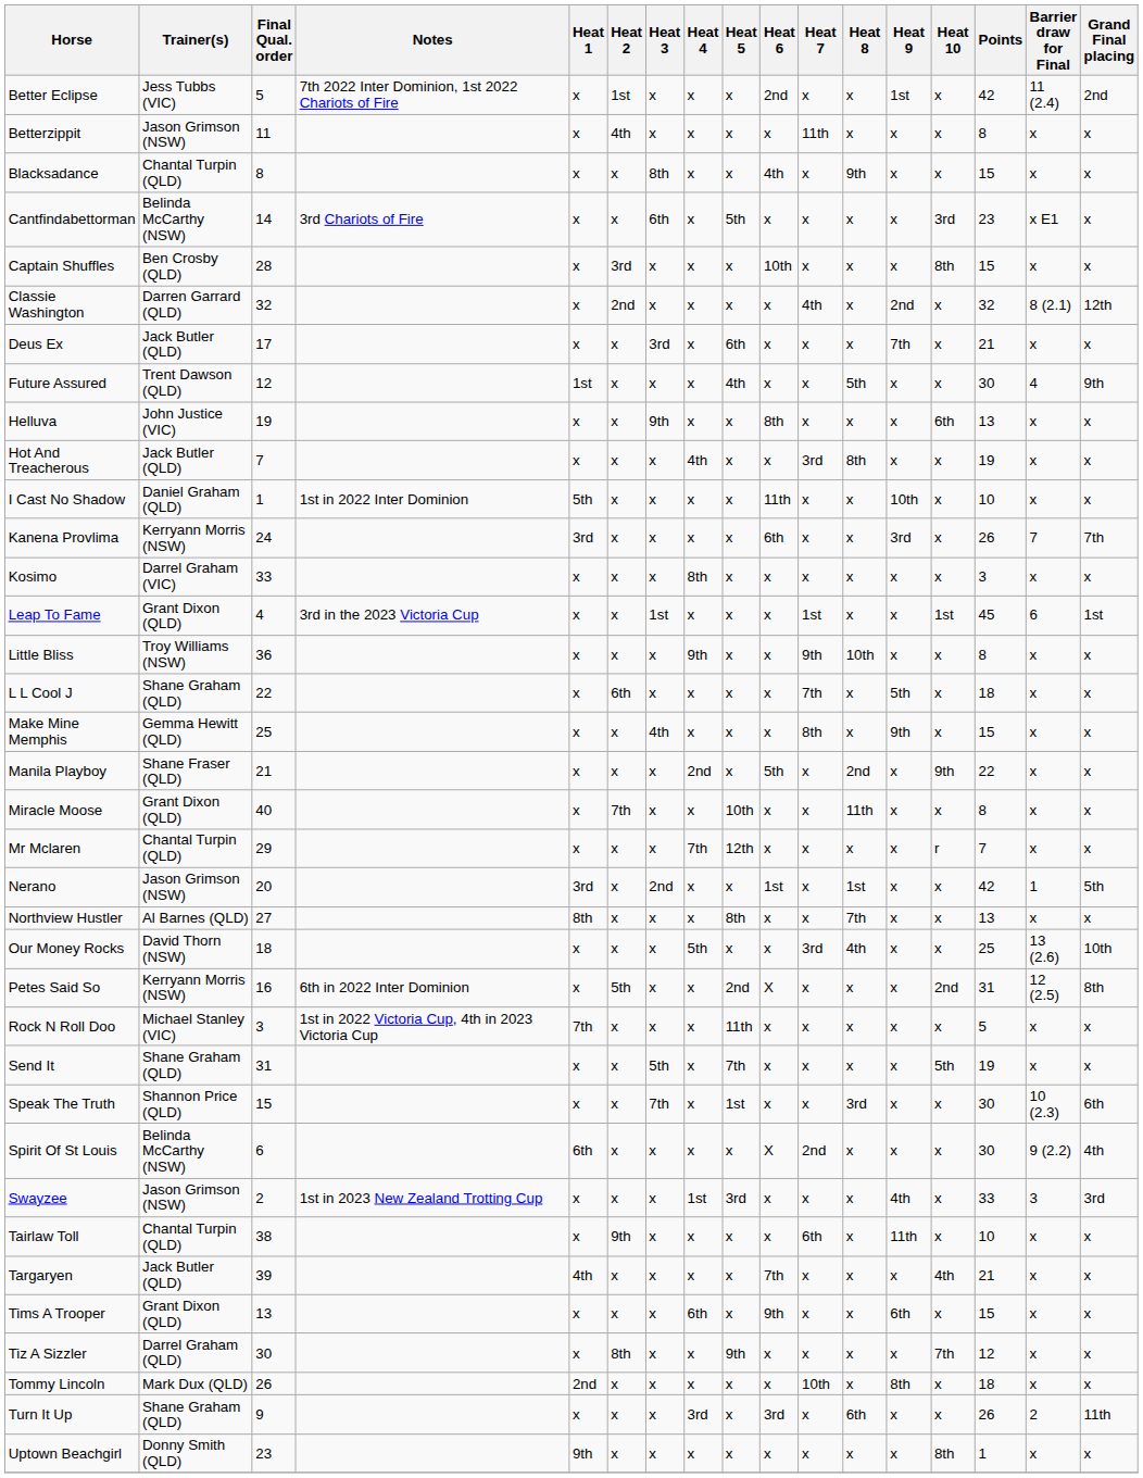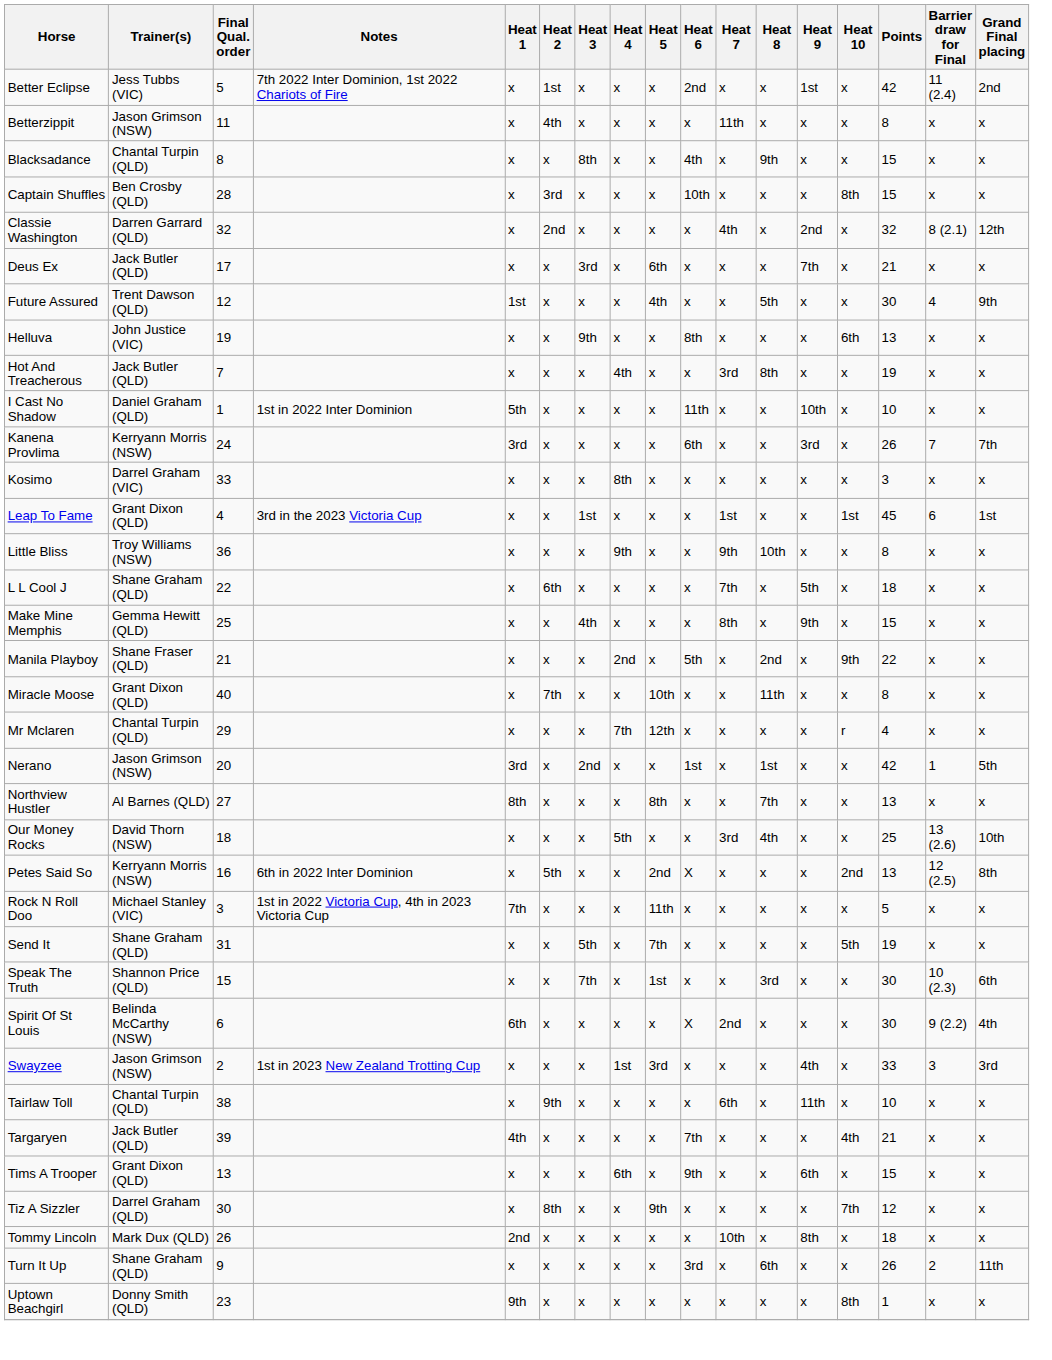 <table class="wikitable sortable" style="font-size:85%">
 <tr>
 <th width="100px">Horse <br></th>
 <th width="100px">Trainer(s)<br></th>
 <th width="25px">Final Qual. order <br></th>
 <th width="250px">Notes<br></th>
 <th width="25px">Heat 1<br></th>
 <th width="25px">Heat 2<br></th>
 <th width="25px">Heat 3<br></th>
 <th width="25px">Heat 4<br></th>
 <th width="25px">Heat 5<br></th>
 <th width="25px">Heat 6<br></th>
 <th width="35px">Heat 7<br></th>
 <th width="35px">Heat 8<br></th>
 <th width="35px">Heat 9<br></th>
 <th width="35px">Heat 10<br></th>
 <th width="35px">Points<br></th>
 <th width="35px">Barrier draw for Final<br></th>
 <th width="35px">Grand Final placing</th>
 </tr>
 <tr>
 <td>Better Eclipse</td>
 <td>Jess Tubbs (VIC)</td>
 <td>5</td>
 <td>7th 2022 Inter Dominion, 1st 2022 <a href='#'>Chariots of Fire</a></td>
 <td>x</td>
 <td>1st</td>
 <td>x</td>
 <td>x</td>
 <td>x</td>
 <td>2nd</td>
 <td>x</td>
 <td>x</td>
 <td>1st</td>
 <td>x</td>
 <td>42</td>
 <td>11 (2.4)</td>
 <td>2nd</td>
 </tr>
 <tr>
 <td>Betterzippit</td>
 <td>Jason Grimson (NSW)</td>
 <td>11</td>
 <td></td>
 <td>x</td>
 <td>4th</td>
 <td>x</td>
 <td>x</td>
 <td>x</td>
 <td>x</td>
 <td>11th</td>
 <td>x</td>
 <td>x</td>
 <td>x</td>
 <td>8</td>
 <td>x</td>
 <td>x</td>
 </tr>
 <tr>
 <td>Blacksadance</td>
 <td>Chantal Turpin  (QLD)</td>
 <td>8</td>
 <td></td>
 <td>x</td>
 <td>x</td>
 <td>8th</td>
 <td>x</td>
 <td>x</td>
 <td>4th</td>
 <td>x</td>
 <td>9th</td>
 <td>x</td>
 <td>x</td>
 <td>15</td>
 <td>x</td>
-<td>x</td>
-</tr>
-<tr>
-<td>Cantfindabettorman</td>
-<td>Belinda McCarthy (NSW)</td>
-<td>14</td>
-<td>3rd <a href='#'>Chariots of Fire</a></td>
-<td>x</td>
-<td>x</td>
-<td>6th</td>
-<td>x</td>
-<td>5th</td>
-<td>x</td>
-<td>x</td>
-<td>x</td>
-<td>x</td>
-<td>3rd</td>
-<td>23</td>
-<td>x E1</td>
 <td>x</td>
 </tr>
 <tr>
 <td>Captain Shuffles</td>
 <td>Ben Crosby (QLD)</td>
 <td>28</td>
 <td></td>
 <td>x</td>
 <td>3rd</td>
 <td>x</td>
 <td>x</td>
 <td>x</td>
 <td>10th</td>
 <td>x</td>
 <td>x</td>
 <td>x</td>
 <td>8th</td>
 <td>15</td>
 <td>x</td>
 <td>x</td>
 </tr>
 <tr>
 <td>Classie Washington</td>
 <td>Darren Garrard (QLD)</td>
 <td>32</td>
 <td></td>
 <td>x</td>
 <td>2nd</td>
 <td>x</td>
 <td>x</td>
 <td>x</td>
 <td>x</td>
 <td>4th</td>
 <td>x</td>
 <td>2nd</td>
 <td>x</td>
 <td>32</td>
 <td>8 (2.1)</td>
 <td>12th</td>
 </tr>
 <tr>
 <td>Deus Ex</td>
 <td>Jack Butler (QLD)</td>
 <td>17</td>
 <td></td>
 <td>x</td>
 <td>x</td>
 <td>3rd</td>
 <td>x</td>
 <td>6th</td>
 <td>x</td>
 <td>x</td>
 <td>x</td>
 <td>7th</td>
 <td>x</td>
 <td>21</td>
 <td>x</td>
 <td>x</td>
 </tr>
 <tr>
 <td>Future Assured</td>
 <td>Trent Dawson  (QLD)</td>
 <td>12</td>
 <td></td>
 <td>1st</td>
 <td>x</td>
 <td>x</td>
 <td>x</td>
 <td>4th</td>
 <td>x</td>
 <td>x</td>
 <td>5th</td>
 <td>x</td>
 <td>x</td>
 <td>30</td>
 <td>4</td>
 <td>9th</td>
 </tr>
 <tr>
 <td>Helluva</td>
 <td>John Justice (VIC)</td>
 <td>19</td>
 <td></td>
 <td>x</td>
 <td>x</td>
 <td>9th</td>
 <td>x</td>
 <td>x</td>
 <td>8th</td>
 <td>x</td>
 <td>x</td>
 <td>x</td>
 <td>6th</td>
 <td>13</td>
 <td>x</td>
 <td>x</td>
 </tr>
 <tr>
 <td>Hot And Treacherous</td>
 <td>Jack Butler (QLD)</td>
 <td>7</td>
 <td></td>
 <td>x</td>
 <td>x</td>
 <td>x</td>
 <td>4th</td>
 <td>x</td>
 <td>x</td>
 <td>3rd</td>
 <td>8th</td>
 <td>x</td>
 <td>x</td>
 <td>19</td>
 <td>x</td>
 <td>x</td>
 </tr>
 <tr>
 <td>I Cast No Shadow</td>
 <td>Daniel Graham  (QLD)</td>
 <td>1</td>
 <td>1st in 2022 Inter Dominion</td>
 <td>5th</td>
 <td>x</td>
 <td>x</td>
 <td>x</td>
 <td>x</td>
 <td>11th</td>
 <td>x</td>
 <td>x</td>
 <td>10th</td>
 <td>x</td>
 <td>10</td>
 <td>x</td>
 <td>x</td>
 </tr>
 <tr>
 <td>Kanena Provlima</td>
 <td>Kerryann Morris (NSW)</td>
 <td>24</td>
 <td></td>
 <td>3rd</td>
 <td>x</td>
 <td>x</td>
 <td>x</td>
 <td>x</td>
 <td>6th</td>
 <td>x</td>
 <td>x</td>
 <td>3rd</td>
 <td>x</td>
 <td>26</td>
 <td>7</td>
 <td>7th</td>
 </tr>
 <tr>
 <td>Kosimo</td>
 <td>Darrel Graham (VIC)</td>
 <td>33</td>
 <td></td>
 <td>x</td>
 <td>x</td>
 <td>x</td>
 <td>8th</td>
 <td>x</td>
 <td>x</td>
 <td>x</td>
 <td>x</td>
 <td>x</td>
 <td>x</td>
 <td>3</td>
 <td>x</td>
 <td>x</td>
 </tr>
 <tr>
 <td><a href='#'>Leap To Fame</a></td>
 <td>Grant Dixon (QLD)</td>
 <td>4</td>
 <td>3rd in the 2023 <a href='#'>Victoria Cup</a></td>
 <td>x</td>
 <td>x</td>
 <td>1st</td>
 <td>x</td>
 <td>x</td>
 <td>x</td>
 <td>1st</td>
 <td>x</td>
 <td>x</td>
 <td>1st</td>
 <td>45</td>
 <td>6</td>
 <td>1st</td>
 </tr>
 <tr>
 <td>Little Bliss</td>
 <td>Troy Williams  (NSW)</td>
 <td>36</td>
 <td></td>
 <td>x</td>
 <td>x</td>
 <td>x</td>
 <td>9th</td>
 <td>x</td>
 <td>x</td>
 <td>9th</td>
 <td>10th</td>
 <td>x</td>
 <td>x</td>
 <td>8</td>
 <td>x</td>
 <td>x</td>
 </tr>
 <tr>
 <td>L L Cool J</td>
 <td>Shane Graham (QLD)</td>
 <td>22</td>
 <td></td>
 <td>x</td>
 <td>6th</td>
 <td>x</td>
 <td>x</td>
 <td>x</td>
 <td>x</td>
 <td>7th</td>
 <td>x</td>
 <td>5th</td>
 <td>x</td>
 <td>18</td>
 <td>x</td>
 <td>x</td>
 </tr>
 <tr>
 <td>Make Mine Memphis</td>
 <td>Gemma Hewitt (QLD)</td>
 <td>25</td>
 <td></td>
 <td>x</td>
 <td>x</td>
 <td>4th</td>
 <td>x</td>
 <td>x</td>
 <td>x</td>
 <td>8th</td>
 <td>x</td>
 <td>9th</td>
 <td>x</td>
 <td>15</td>
 <td>x</td>
 <td>x</td>
 </tr>
 <tr>
 <td>Manila Playboy</td>
 <td>Shane Fraser (QLD)</td>
 <td>21</td>
 <td></td>
 <td>x</td>
 <td>x</td>
 <td>x</td>
 <td>2nd</td>
 <td>x</td>
 <td>5th</td>
 <td>x</td>
 <td>2nd</td>
 <td>x</td>
 <td>9th</td>
 <td>22</td>
 <td>x</td>
 <td>x</td>
 </tr>
 <tr>
 <td>Miracle Moose</td>
 <td>Grant Dixon (QLD)</td>
 <td>40</td>
 <td></td>
 <td>x</td>
 <td>7th</td>
 <td>x</td>
 <td>x</td>
 <td>10th</td>
 <td>x</td>
 <td>x</td>
 <td>11th</td>
 <td>x</td>
 <td>x</td>
 <td>8</td>
 <td>x</td>
 <td>x</td>
 </tr>
 <tr>
 <td>Mr Mclaren</td>
 <td>Chantal Turpin (QLD)</td>
 <td>29</td>
 <td></td>
 <td>x</td>
 <td>x</td>
 <td>x</td>
 <td>7th</td>
 <td>12th</td>
 <td>x</td>
 <td>x</td>
 <td>x</td>
 <td>x</td>
 <td>r</td>
-<td>7</td>
+<td>4</td>
 <td>x</td>
 <td>x</td>
 </tr>
 <tr>
 <td>Nerano</td>
 <td>Jason Grimson (NSW)</td>
 <td>20</td>
 <td></td>
 <td>3rd</td>
 <td>x</td>
 <td>2nd</td>
 <td>x</td>
 <td>x</td>
 <td>1st</td>
 <td>x</td>
 <td>1st</td>
 <td>x</td>
 <td>x</td>
 <td>42</td>
 <td>1</td>
 <td>5th</td>
 </tr>
 <tr>
 <td>Northview Hustler</td>
 <td>Al Barnes (QLD)</td>
 <td>27</td>
 <td></td>
 <td>8th</td>
 <td>x</td>
 <td>x</td>
 <td>x</td>
 <td>8th</td>
 <td>x</td>
 <td>x</td>
 <td>7th</td>
 <td>x</td>
 <td>x</td>
 <td>13</td>
 <td>x</td>
 <td>x</td>
 </tr>
 <tr>
 <td>Our Money Rocks</td>
 <td>David Thorn (NSW)</td>
 <td>18</td>
 <td></td>
 <td>x</td>
 <td>x</td>
 <td>x</td>
 <td>5th</td>
 <td>x</td>
 <td>x</td>
 <td>3rd</td>
 <td>4th</td>
 <td>x</td>
 <td>x</td>
 <td>25</td>
 <td>13 (2.6)</td>
 <td>10th</td>
 </tr>
 <tr>
 <td>Petes Said So</td>
 <td>Kerryann Morris  (NSW)</td>
 <td>16</td>
 <td>6th in 2022 Inter Dominion</td>
 <td>x</td>
 <td>5th</td>
 <td>x</td>
 <td>x</td>
 <td>2nd</td>
 <td>X</td>
 <td>x</td>
 <td>x</td>
 <td>x</td>
 <td>2nd</td>
-<td>31</td>
+<td>13</td>
 <td>12 (2.5)</td>
 <td>8th</td>
 </tr>
 <tr>
 <td>Rock N Roll Doo</td>
 <td>Michael Stanley (VIC)</td>
 <td>3</td>
 <td>1st in 2022 <a href='#'>Victoria Cup</a>, 4th in 2023 Victoria Cup</td>
 <td>7th</td>
 <td>x</td>
 <td>x</td>
 <td>x</td>
 <td>11th</td>
 <td>x</td>
 <td>x</td>
 <td>x</td>
 <td>x</td>
 <td>x</td>
 <td>5</td>
 <td>x</td>
 <td>x</td>
 </tr>
 <tr>
 <td>Send It</td>
 <td>Shane Graham (QLD)</td>
 <td>31</td>
 <td></td>
 <td>x</td>
 <td>x</td>
 <td>5th</td>
 <td>x</td>
 <td>7th</td>
 <td>x</td>
 <td>x</td>
 <td>x</td>
 <td>x</td>
 <td>5th</td>
 <td>19</td>
 <td>x</td>
 <td>x</td>
 </tr>
 <tr>
 <td>Speak The Truth</td>
 <td>Shannon Price (QLD)</td>
 <td>15</td>
 <td></td>
 <td>x</td>
 <td>x</td>
 <td>7th</td>
 <td>x</td>
 <td>1st</td>
 <td>x</td>
 <td>x</td>
 <td>3rd</td>
 <td>x</td>
 <td>x</td>
 <td>30</td>
 <td>10 (2.3)</td>
 <td>6th</td>
 </tr>
 <tr>
 <td>Spirit Of St Louis</td>
 <td>Belinda McCarthy (NSW)</td>
 <td>6</td>
 <td></td>
 <td>6th</td>
 <td>x</td>
 <td>x</td>
 <td>x</td>
 <td>x</td>
 <td>X</td>
 <td>2nd</td>
 <td>x</td>
 <td>x</td>
 <td>x</td>
 <td>30</td>
 <td>9 (2.2)</td>
 <td>4th</td>
 </tr>
 <tr>
 <td><a href='#'>Swayzee</a></td>
 <td>Jason Grimson  (NSW)</td>
 <td>2</td>
 <td>1st in 2023 <a href='#'>New Zealand Trotting Cup</a></td>
 <td>x</td>
 <td>x</td>
 <td>x</td>
 <td>1st</td>
 <td>3rd</td>
 <td>x</td>
 <td>x</td>
 <td>x</td>
 <td>4th</td>
 <td>x</td>
 <td>33</td>
 <td>3</td>
 <td>3rd</td>
 </tr>
 <tr>
 <td>Tairlaw Toll</td>
 <td>Chantal Turpin (QLD)</td>
 <td>38</td>
 <td></td>
 <td>x</td>
 <td>9th</td>
 <td>x</td>
 <td>x</td>
 <td>x</td>
 <td>x</td>
 <td>6th</td>
 <td>x</td>
 <td>11th</td>
 <td>x</td>
 <td>10</td>
 <td>x</td>
 <td>x</td>
 </tr>
 <tr>
 <td>Targaryen</td>
 <td>Jack Butler (QLD)</td>
 <td>39</td>
 <td></td>
 <td>4th</td>
 <td>x</td>
 <td>x</td>
 <td>x</td>
 <td>x</td>
 <td>7th</td>
 <td>x</td>
 <td>x</td>
 <td>x</td>
 <td>4th</td>
 <td>21</td>
 <td>x</td>
 <td>x</td>
 </tr>
 <tr>
 <td>Tims A Trooper</td>
 <td>Grant Dixon (QLD)</td>
 <td>13</td>
 <td></td>
 <td>x</td>
 <td>x</td>
 <td>x</td>
 <td>6th</td>
 <td>x</td>
 <td>9th</td>
 <td>x</td>
 <td>x</td>
 <td>6th</td>
 <td>x</td>
 <td>15</td>
 <td>x</td>
 <td>x</td>
 </tr>
 <tr>
 <td>Tiz A Sizzler</td>
 <td>Darrel Graham (QLD)</td>
 <td>30</td>
 <td></td>
 <td>x</td>
 <td>8th</td>
 <td>x</td>
 <td>x</td>
 <td>9th</td>
 <td>x</td>
 <td>x</td>
 <td>x</td>
 <td>x</td>
 <td>7th</td>
 <td>12</td>
 <td>x</td>
 <td>x</td>
 </tr>
 <tr>
 <td>Tommy Lincoln</td>
 <td>Mark Dux (QLD)</td>
 <td>26</td>
 <td></td>
 <td>2nd</td>
 <td>x</td>
 <td>x</td>
 <td>x</td>
 <td>x</td>
 <td>x</td>
 <td>10th</td>
 <td>x</td>
 <td>8th</td>
 <td>x</td>
 <td>18</td>
 <td>x</td>
 <td>x</td>
 </tr>
 <tr>
 <td>Turn It Up</td>
 <td>Shane Graham (QLD)</td>
 <td>9</td>
 <td></td>
 <td>x</td>
 <td>x</td>
 <td>x</td>
-<td>3rd</td>
+<td>x</td>
 <td>x</td>
 <td>3rd</td>
 <td>x</td>
 <td>6th</td>
 <td>x</td>
 <td>x</td>
 <td>26</td>
 <td>2</td>
 <td>11th</td>
 </tr>
 <tr>
 <td>Uptown Beachgirl</td>
 <td>Donny Smith (QLD)</td>
 <td>23</td>
 <td></td>
 <td>9th</td>
 <td>x</td>
 <td>x</td>
 <td>x</td>
 <td>x</td>
 <td>x</td>
 <td>x</td>
 <td>x</td>
 <td>x</td>
 <td>8th</td>
 <td>1</td>
 <td>x</td>
 <td>x</td>
 </tr>
 <tr>
 </tr>
 </table>
